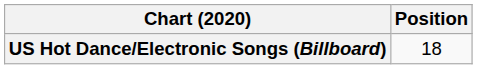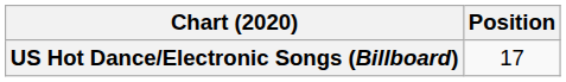 <table class="wikitable plainrowheaders" style="text-align:center">
 <tr>
 <th scope="col">Chart (2020)</th>
 <th scope="col">Position</th>
 </tr>
 <tr>
 <th scope="row">US Hot Dance/Electronic Songs (<em>Billboard</em>)</th>
-<td>18</td>
+<td>17</td>
 </tr>
 </table>
